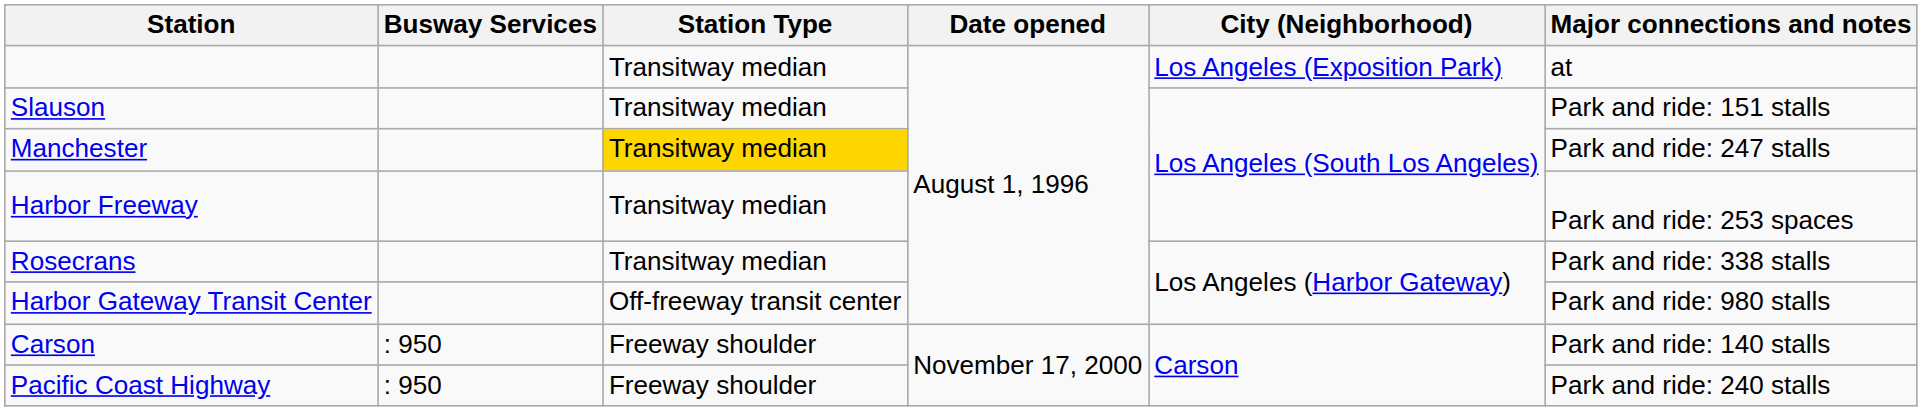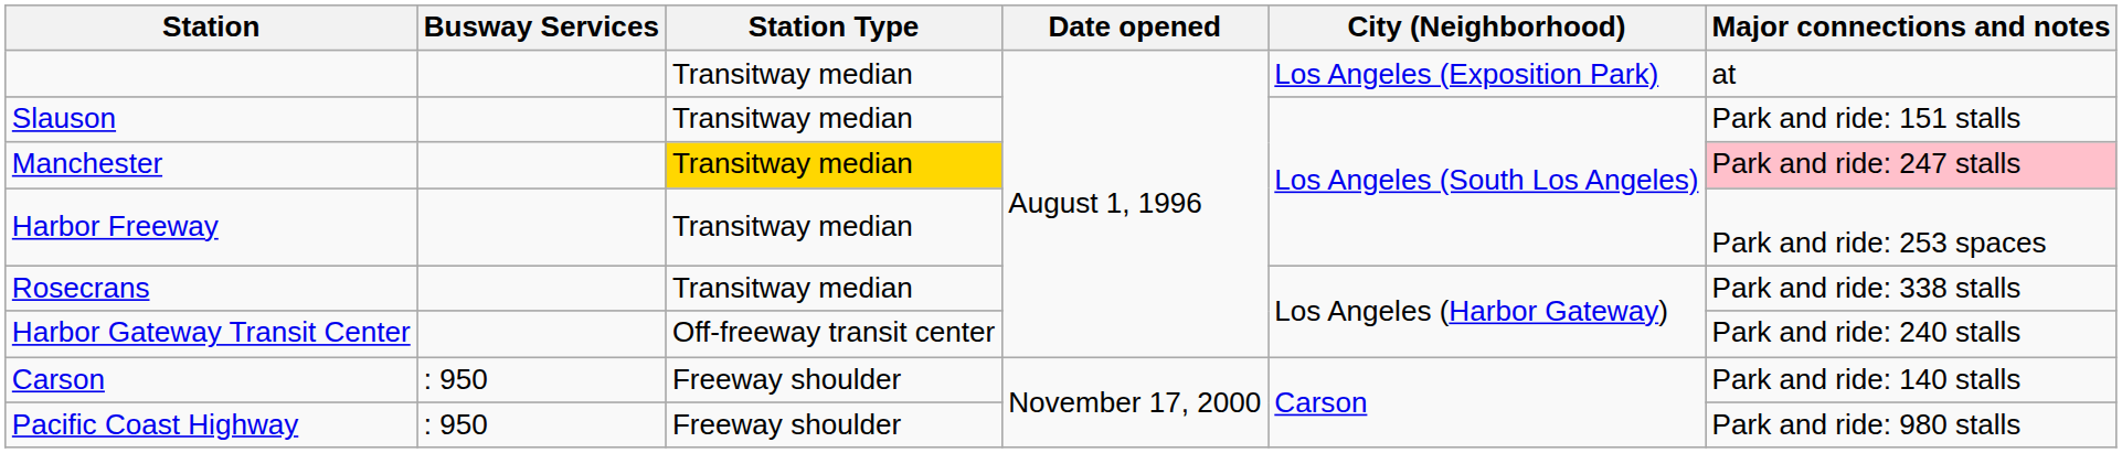 <table class="wikitable">
 <tr>
 <th>Station</th>
 <th>Busway Services</th>
 <th>Station Type</th>
 <th>Date opened</th>
 <th>City (Neighborhood) </th>
 <th>Major connections and notes</th>
 </tr>
 <tr>
 <td></td>
 <td></td>
 <td>Transitway median</td>
 <td rowspan="6">August 1, 1996</td>
 <td rowspan="1"><a href='#'>Los Angeles (Exposition Park)</a></td>
 <td> at </td>
 </tr>
 <tr>
 <td><a href='#'>Slauson</a></td>
 <td></td>
 <td>Transitway median</td>
 <td rowspan="3"><a href='#'>Los Angeles (South Los Angeles)</a></td>
 <td>Park and ride: 151 stalls</td>
 </tr>
 <tr>
 <td><a href='#'>Manchester</a></td>
 <td></td>
 <td style="background: gold;">Transitway median</td>
-<td>Park and ride: 247 stalls</td>
+<td style="background: pink;">Park and ride: 247 stalls</td>
 </tr>
 <tr>
 <td><a href='#'>Harbor Freeway</a></td>
 <td></td>
 <td>Transitway median</td>
 <td><br>Park and ride: 253 spaces</td>
 </tr>
 <tr>
 <td><a href='#'>Rosecrans</a></td>
 <td></td>
 <td>Transitway median</td>
 <td rowspan="2">Los Angeles (<a href='#'>Harbor Gateway</a>)</td>
 <td>Park and ride: 338 stalls</td>
 </tr>
 <tr>
 <td><a href='#'>Harbor Gateway Transit Center</a></td>
 <td></td>
 <td>Off-freeway transit center</td>
-<td>Park and ride: 980 stalls</td>
+<td>Park and ride: 240 stalls</td>
 </tr>
 <tr>
 <td><a href='#'>Carson</a></td>
 <td>: 950</td>
 <td>Freeway shoulder</td>
 <td rowspan="2">November 17, 2000</td>
 <td rowspan="2"><a href='#'>Carson</a></td>
 <td>Park and ride: 140 stalls</td>
 </tr>
 <tr>
 <td><a href='#'>Pacific Coast Highway</a></td>
 <td>: 950</td>
 <td>Freeway shoulder</td>
-<td>Park and ride: 240 stalls</td>
+<td>Park and ride: 980 stalls</td>
 </tr>
 </table>
